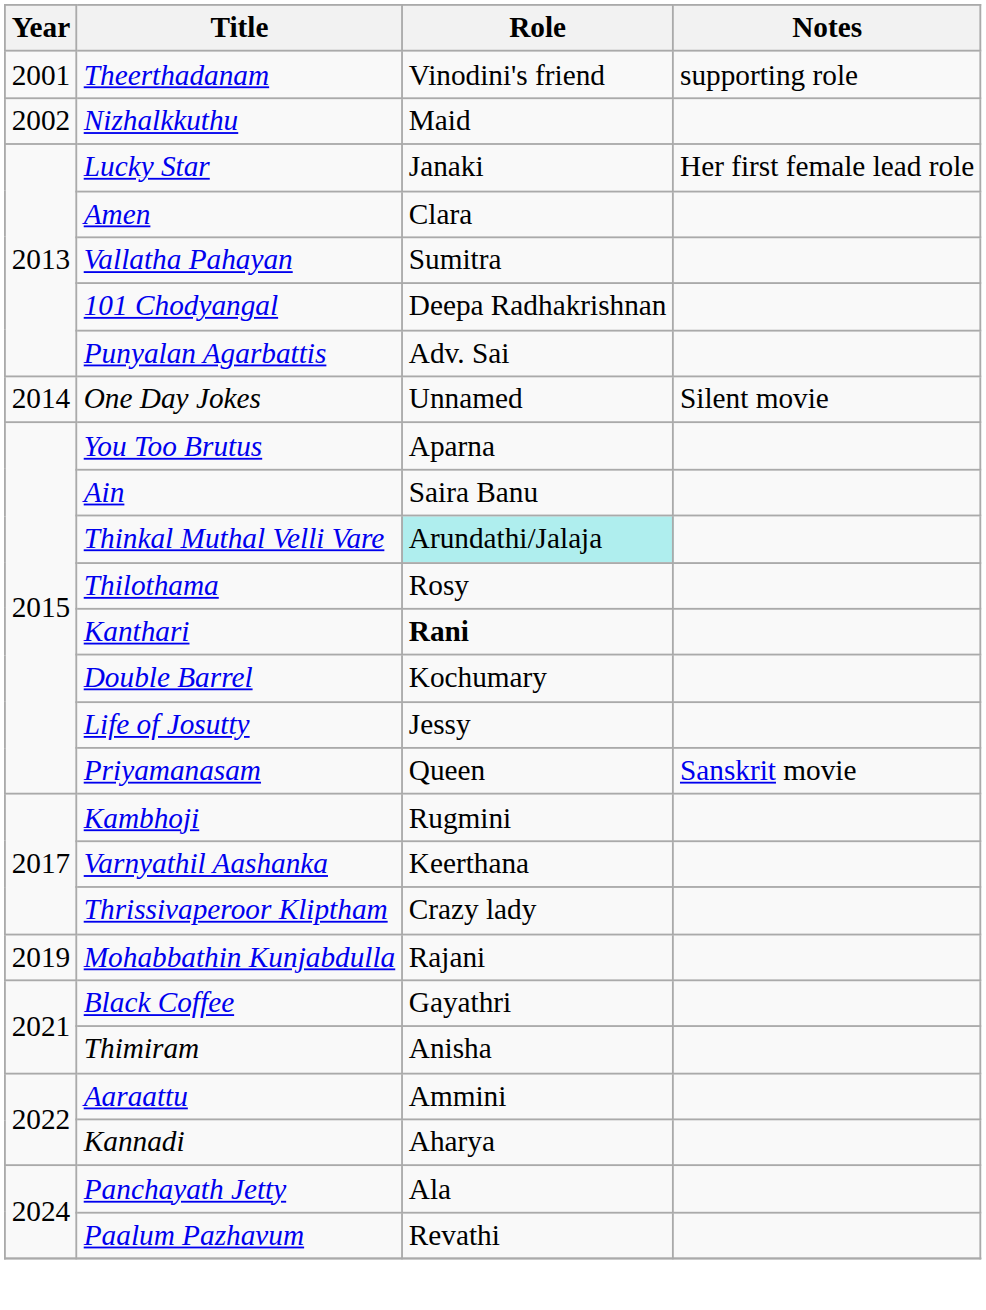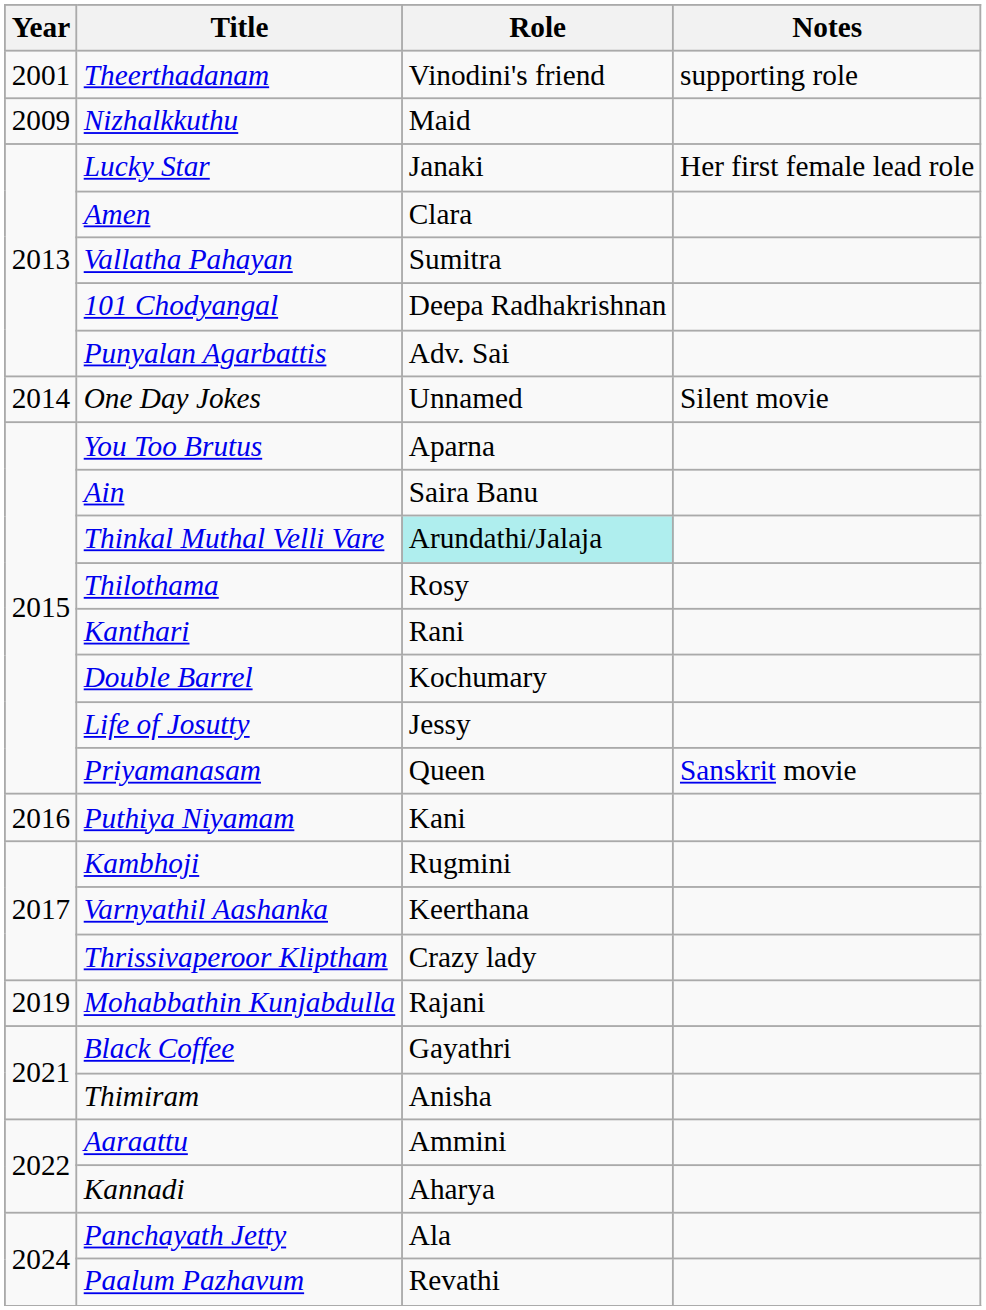 <table class="wikitable sortable">
 <tr>
 <th>Year</th>
 <th>Title</th>
 <th>Role</th>
 <th class="unsortable">Notes</th>
 </tr>
 <tr>
 <td>2001</td>
 <td><em><a href='#'>Theerthadanam</a></em></td>
 <td>Vinodini's friend</td>
 <td>supporting role</td>
 </tr>
 <tr>
-<td>2002</td>
+<td>2009</td>
 <td><em><a href='#'>Nizhalkkuthu</a></em></td>
 <td>Maid</td>
 <td></td>
 </tr>
 <tr>
 <td rowspan=5>2013</td>
 <td><em><a href='#'>Lucky Star</a></em></td>
 <td>Janaki</td>
 <td>Her first female lead role</td>
 </tr>
 <tr>
 <td><em><a href='#'>Amen</a></em></td>
 <td>Clara</td>
 <td></td>
 </tr>
 <tr>
 <td><em><a href='#'>Vallatha Pahayan</a></em></td>
 <td>Sumitra</td>
 <td></td>
 </tr>
 <tr>
 <td><em><a href='#'>101 Chodyangal</a></em></td>
 <td>Deepa Radhakrishnan</td>
 <td></td>
 </tr>
 <tr>
 <td><em><a href='#'>Punyalan Agarbattis</a></em></td>
 <td>Adv. Sai</td>
 <td></td>
 </tr>
 <tr>
 <td>2014</td>
 <td><em>One Day Jokes</em></td>
 <td>Unnamed</td>
 <td>Silent movie</td>
 </tr>
 <tr>
 <td rowspan=8>2015</td>
 <td><em><a href='#'>You Too Brutus</a></em></td>
 <td>Aparna</td>
 <td></td>
 </tr>
 <tr>
 <td><em><a href='#'>Ain</a></em></td>
 <td>Saira Banu</td>
 <td></td>
 </tr>
 <tr>
 <td><em><a href='#'>Thinkal Muthal Velli Vare</a></em></td>
 <td style="background: paleturquoise;">Arundathi/Jalaja</td>
 <td></td>
 </tr>
 <tr>
 <td><em><a href='#'>Thilothama</a></em></td>
 <td>Rosy</td>
 <td></td>
 </tr>
 <tr>
 <td><em><a href='#'>Kanthari</a></em></td>
-<td><strong>Rani</strong></td>
+<td>Rani</td>
 <td></td>
 </tr>
 <tr>
 <td><em><a href='#'>Double Barrel</a></em></td>
 <td>Kochumary</td>
 <td></td>
 </tr>
 <tr>
 <td><em><a href='#'>Life of Josutty</a></em></td>
 <td>Jessy</td>
 <td></td>
 </tr>
 <tr>
 <td><em><a href='#'>Priyamanasam</a></em></td>
 <td>Queen</td>
 <td><a href='#'>Sanskrit</a> movie</td>
+</tr>
+<tr>
+<td>2016</td>
+<td><em><a href='#'>Puthiya Niyamam</a></em></td>
+<td>Kani</td>
+<td></td>
 </tr>
 <tr>
 <td rowspan=3>2017</td>
 <td><em><a href='#'>Kambhoji</a></em></td>
 <td>Rugmini</td>
 <td></td>
 </tr>
 <tr>
 <td><em><a href='#'>Varnyathil Aashanka</a></em></td>
 <td>Keerthana</td>
 <td></td>
 </tr>
 <tr>
 <td><em><a href='#'>Thrissivaperoor Kliptham</a></em></td>
 <td>Crazy lady</td>
 <td></td>
 </tr>
 <tr>
 <td>2019</td>
 <td><em><a href='#'>Mohabbathin Kunjabdulla</a></em></td>
 <td>Rajani</td>
 <td></td>
 </tr>
 <tr>
 <td rowspan=2>2021</td>
 <td><em><a href='#'>Black Coffee</a></em></td>
 <td>Gayathri</td>
 <td></td>
 </tr>
 <tr>
 <td><em>Thimiram</em></td>
 <td>Anisha</td>
 <td></td>
 </tr>
 <tr>
 <td rowspan=2>2022</td>
 <td><em><a href='#'>Aaraattu</a></em></td>
 <td>Ammini</td>
 <td></td>
 </tr>
 <tr>
 <td><em>Kannadi</em></td>
 <td>Aharya</td>
 <td></td>
 </tr>
 <tr>
 <td rowspan=2>2024</td>
 <td><em><a href='#'>Panchayath Jetty</a></em></td>
 <td>Ala</td>
 <td></td>
 </tr>
 <tr>
 <td><em><a href='#'>Paalum Pazhavum</a></em></td>
 <td>Revathi</td>
 <td></td>
 </tr>
 <tr>
 </tr>
 </table>
